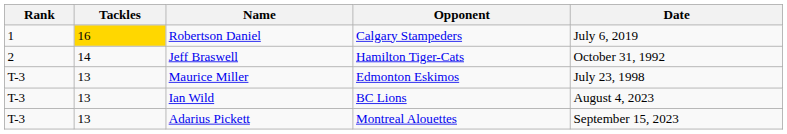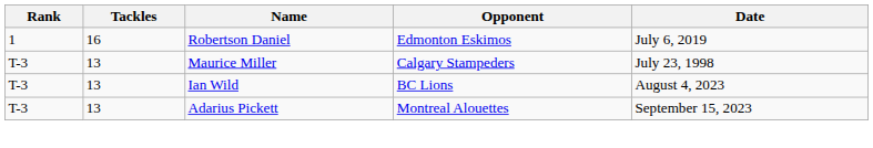 <table class="wikitable" style="width:60%; text-align:left; border-collapse:collapse;">
 <tr>
 <th>Rank</th>
 <th>Tackles</th>
 <th>Name</th>
 <th>Opponent</th>
 <th>Date</th>
 </tr>
 <tr>
 <td>1</td>
-<td style="background: gold;">16</td>
+<td>16</td>
 <td><a href='#'>Robertson Daniel</a></td>
-<td><a href='#'>Calgary Stampeders</a></td>
+<td><a href='#'>Edmonton Eskimos</a></td>
 <td>July 6, 2019</td>
-</tr>
-<tr>
-<td>2</td>
-<td>14</td>
-<td><a href='#'>Jeff Braswell</a></td>
-<td><a href='#'>Hamilton Tiger-Cats</a></td>
-<td>October 31, 1992</td>
 </tr>
 <tr>
 <td>T-3</td>
 <td>13</td>
 <td><a href='#'>Maurice Miller</a></td>
-<td><a href='#'>Edmonton Eskimos</a></td>
+<td><a href='#'>Calgary Stampeders</a></td>
 <td>July 23, 1998</td>
 </tr>
 <tr>
 <td>T-3</td>
 <td>13</td>
 <td><a href='#'>Ian Wild</a></td>
 <td><a href='#'>BC Lions</a></td>
 <td>August 4, 2023</td>
 </tr>
 <tr>
 <td>T-3</td>
 <td>13</td>
 <td><a href='#'>Adarius Pickett</a></td>
 <td><a href='#'>Montreal Alouettes</a></td>
 <td>September 15, 2023</td>
 </tr>
 </table>
